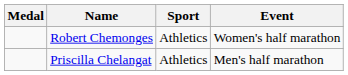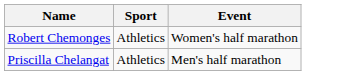 <table class="wikitable sortable" style="font-size: 95%;">
 <tr>
-<th>Medal</th>
 <th>Name</th>
 <th>Sport</th>
 <th>Event</th>
 </tr>
 <tr>
-<td></td>
 <td><a href='#'>Robert Chemonges</a></td>
 <td>Athletics</td>
 <td>Women's half marathon</td>
 </tr>
 <tr>
-<td></td>
 <td><a href='#'>Priscilla Chelangat</a></td>
 <td>Athletics</td>
 <td>Men's half marathon</td>
 </tr>
 </table>
